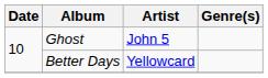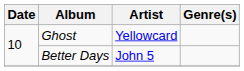 <table class="wikitable">
 <tr>
 <th>Date</th>
 <th>Album</th>
 <th>Artist</th>
 <th>Genre(s)</th>
 </tr>
 <tr>
 <td rowspan="2">10</td>
 <td><em>Ghost</em></td>
-<td><a href='#'>John 5</a></td>
+<td><a href='#'>Yellowcard</a></td>
 <td></td>
 </tr>
 <tr>
 <td><em>Better Days</em></td>
-<td><a href='#'>Yellowcard</a></td>
+<td><a href='#'>John 5</a></td>
 <td></td>
 </tr>
 <tr>
 </tr>
 </table>
